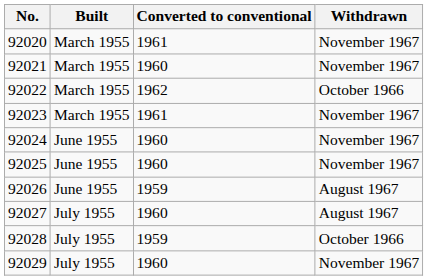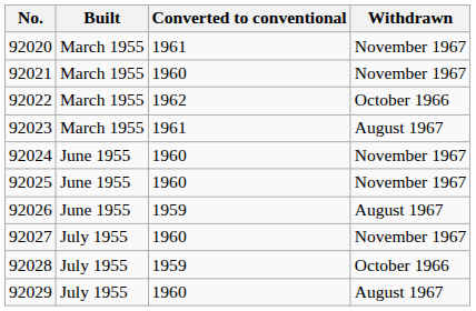 <table class="wikitable sortable">
 <tr>
 <th>No.</th>
 <th>Built</th>
 <th>Converted to conventional</th>
 <th>Withdrawn</th>
 </tr>
 <tr>
 <td>92020</td>
 <td>March 1955</td>
 <td>1961</td>
 <td>November 1967</td>
 </tr>
 <tr>
 <td>92021</td>
 <td>March 1955</td>
 <td>1960</td>
 <td>November 1967</td>
 </tr>
 <tr>
 <td>92022</td>
 <td>March 1955</td>
 <td>1962</td>
 <td>October 1966</td>
 </tr>
 <tr>
 <td>92023</td>
 <td>March 1955</td>
 <td>1961</td>
-<td>November 1967</td>
+<td>August 1967</td>
 </tr>
 <tr>
 <td>92024</td>
 <td>June 1955</td>
 <td>1960</td>
 <td>November 1967</td>
 </tr>
 <tr>
 <td>92025</td>
 <td>June 1955</td>
 <td>1960</td>
 <td>November 1967</td>
 </tr>
 <tr>
 <td>92026</td>
 <td>June 1955</td>
 <td>1959</td>
 <td>August 1967</td>
 </tr>
 <tr>
 <td>92027</td>
 <td>July 1955</td>
 <td>1960</td>
-<td>August 1967</td>
+<td>November 1967</td>
 </tr>
 <tr>
 <td>92028</td>
 <td>July 1955</td>
 <td>1959</td>
 <td>October 1966</td>
 </tr>
 <tr>
 <td>92029</td>
 <td>July 1955</td>
 <td>1960</td>
-<td>November 1967</td>
+<td>August 1967</td>
 </tr>
 </table>
